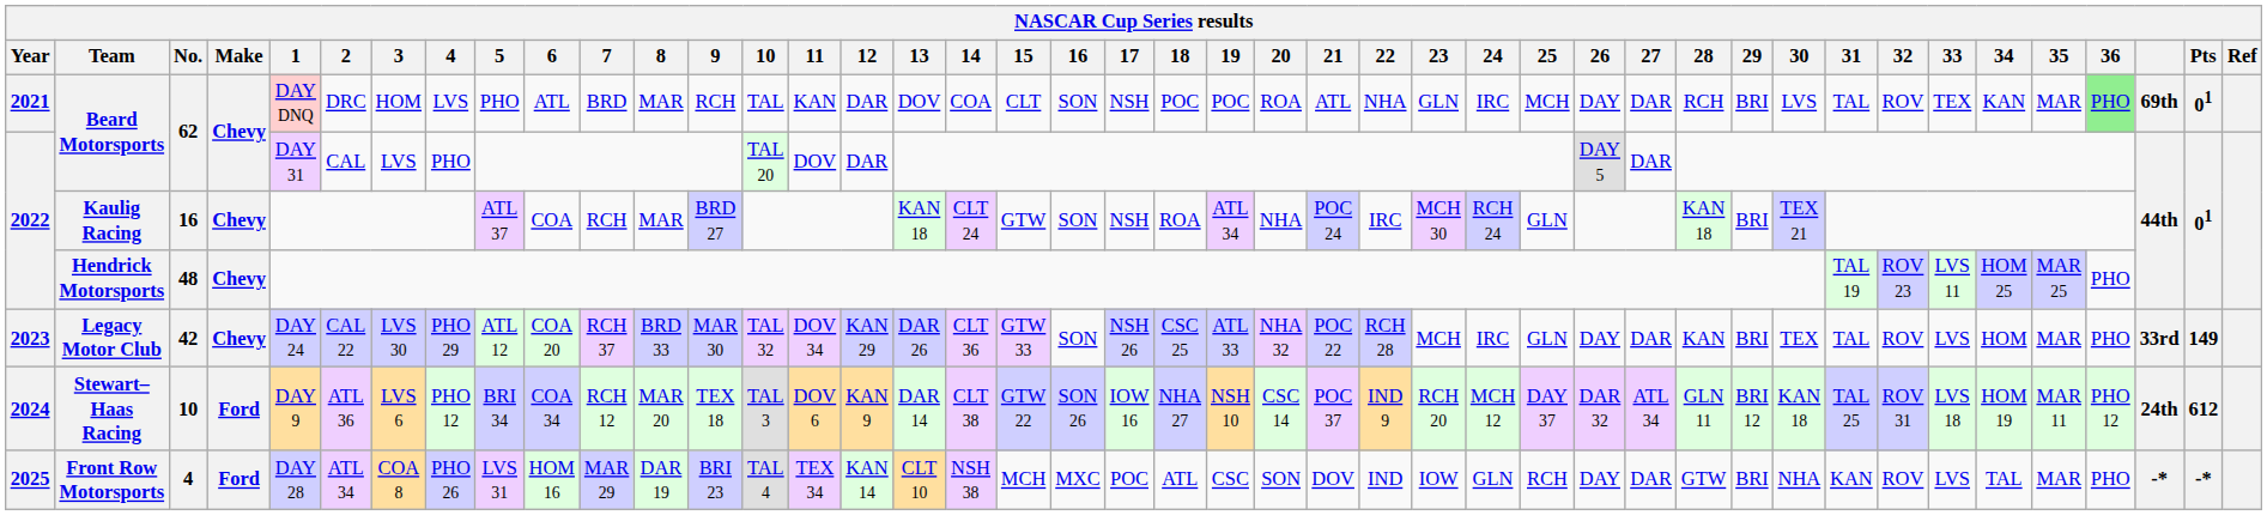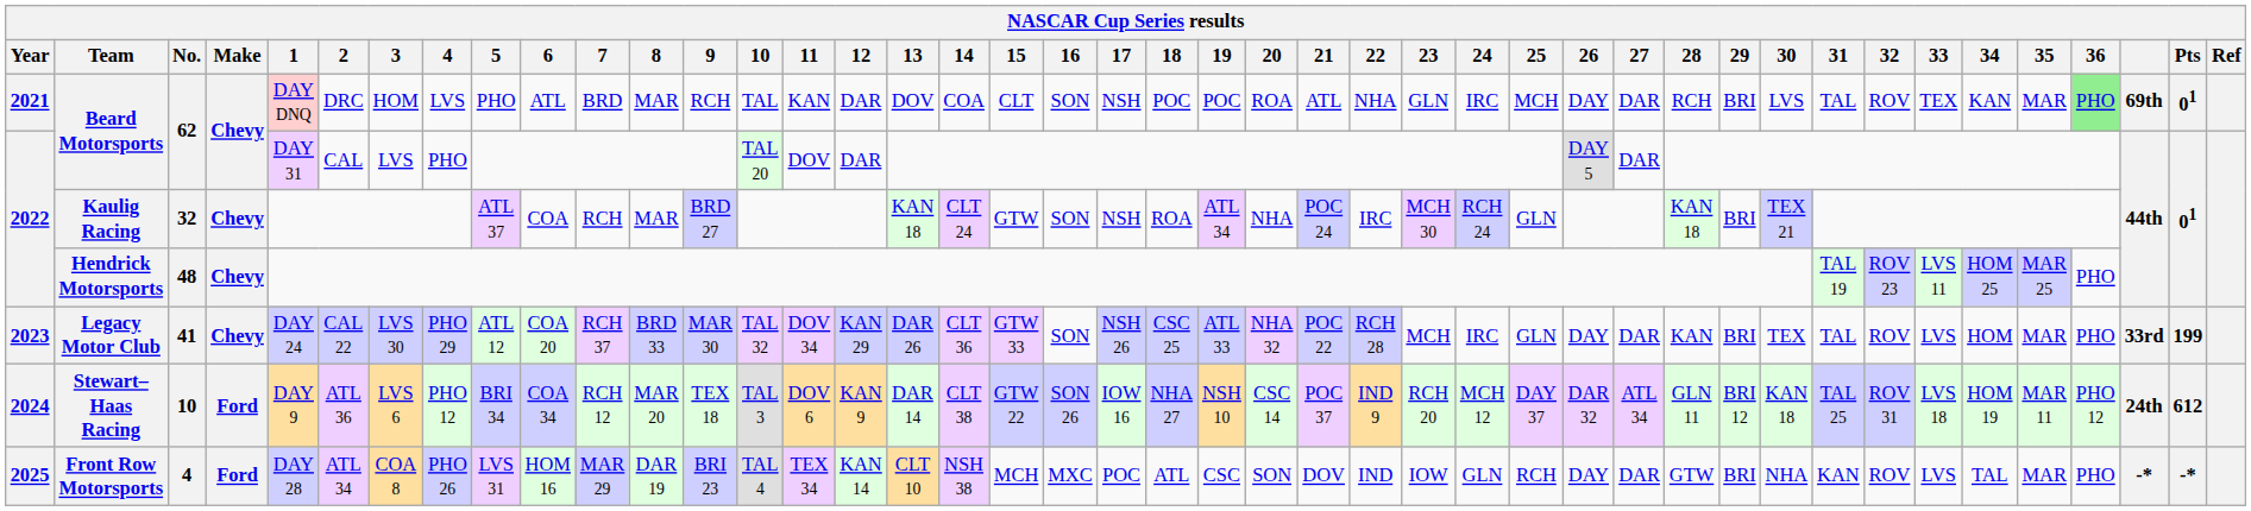 <table class="wikitable" style="text-align:center; font-size:75%">
 <tr>
 <th colspan=43><a href='#'>NASCAR Cup Series</a> results</th>
 </tr>
 <tr>
 <th>Year</th>
 <th>Team</th>
 <th>No.</th>
 <th>Make</th>
 <th>1</th>
 <th>2</th>
 <th>3</th>
 <th>4</th>
 <th>5</th>
 <th>6</th>
 <th>7</th>
 <th>8</th>
 <th>9</th>
 <th>10</th>
 <th>11</th>
 <th>12</th>
 <th>13</th>
 <th>14</th>
 <th>15</th>
 <th>16</th>
 <th>17</th>
 <th>18</th>
 <th>19</th>
 <th>20</th>
 <th>21</th>
 <th>22</th>
 <th>23</th>
 <th>24</th>
 <th>25</th>
 <th>26</th>
 <th>27</th>
 <th>28</th>
 <th>29</th>
 <th>30</th>
 <th>31</th>
 <th>32</th>
 <th>33</th>
 <th>34</th>
 <th>35</th>
 <th>36</th>
 <th></th>
 <th>Pts</th>
 <th>Ref</th>
 </tr>
 <tr>
 <th><a href='#'>2021</a></th>
 <th rowspan=2><a href='#'>Beard Motorsports</a></th>
 <th rowspan=2>62</th>
 <th rowspan=2><a href='#'>Chevy</a></th>
 <td style="background:#FFCFCF;"><a href='#'>DAY</a><br><small>DNQ</small></td>
 <td><a href='#'>DRC</a></td>
 <td><a href='#'>HOM</a></td>
 <td><a href='#'>LVS</a></td>
 <td><a href='#'>PHO</a></td>
 <td><a href='#'>ATL</a></td>
 <td><a href='#'>BRD</a></td>
 <td><a href='#'>MAR</a></td>
 <td><a href='#'>RCH</a></td>
 <td><a href='#'>TAL</a></td>
 <td><a href='#'>KAN</a></td>
 <td><a href='#'>DAR</a></td>
 <td><a href='#'>DOV</a></td>
 <td><a href='#'>COA</a></td>
 <td><a href='#'>CLT</a></td>
 <td><a href='#'>SON</a></td>
 <td><a href='#'>NSH</a></td>
 <td><a href='#'>POC</a></td>
 <td><a href='#'>POC</a></td>
 <td><a href='#'>ROA</a></td>
 <td><a href='#'>ATL</a></td>
 <td><a href='#'>NHA</a></td>
 <td><a href='#'>GLN</a></td>
 <td><a href='#'>IRC</a></td>
 <td><a href='#'>MCH</a></td>
 <td><a href='#'>DAY</a></td>
 <td><a href='#'>DAR</a></td>
 <td><a href='#'>RCH</a></td>
 <td><a href='#'>BRI</a></td>
 <td><a href='#'>LVS</a></td>
 <td><a href='#'>TAL</a></td>
 <td><a href='#'>ROV</a></td>
 <td><a href='#'>TEX</a></td>
 <td><a href='#'>KAN</a></td>
 <td><a href='#'>MAR</a></td>
 <td style="background: lightgreen;"><a href='#'>PHO</a></td>
 <th>69th</th>
 <th>0<sup>1</sup></th>
 <th></th>
 </tr>
 <tr>
 <th rowspan=3><a href='#'>2022</a></th>
 <td style="background:#EFCFFF;"><a href='#'>DAY</a><br><small>31</small></td>
 <td><a href='#'>CAL</a></td>
 <td><a href='#'>LVS</a></td>
 <td><a href='#'>PHO</a></td>
 <td colspan=5></td>
 <td style="background:#DFFFDF;"><a href='#'>TAL</a><br><small>20</small></td>
 <td><a href='#'>DOV</a></td>
 <td><a href='#'>DAR</a></td>
 <td colspan=13></td>
 <td style="background:#DFDFDF;"><a href='#'>DAY</a><br><small>5</small></td>
 <td><a href='#'>DAR</a></td>
 <td colspan=9></td>
 <th rowspan=3>44th</th>
 <th rowspan=3>0<sup>1</sup></th>
 <th rowspan=3></th>
 </tr>
 <tr>
 <th><a href='#'>Kaulig Racing</a></th>
-<th>16</th>
+<th>32</th>
 <th><a href='#'>Chevy</a></th>
 <td colspan=4></td>
 <td style="background:#EFCFFF;"><a href='#'>ATL</a><br><small>37</small></td>
 <td><a href='#'>COA</a></td>
 <td><a href='#'>RCH</a></td>
 <td><a href='#'>MAR</a></td>
 <td style="background:#CFCFFF;"><a href='#'>BRD</a><br><small>27</small></td>
 <td colspan=3></td>
 <td style="background:#DFFFDF;"><a href='#'>KAN</a><br><small>18</small></td>
 <td style="background:#EFCFFF;"><a href='#'>CLT</a><br><small>24</small></td>
 <td><a href='#'>GTW</a></td>
 <td><a href='#'>SON</a></td>
 <td><a href='#'>NSH</a></td>
 <td><a href='#'>ROA</a></td>
 <td style="background:#EFCFFF;"><a href='#'>ATL</a><br><small>34</small></td>
 <td><a href='#'>NHA</a></td>
 <td style="background:#CFCFFF;"><a href='#'>POC</a><br><small>24</small></td>
 <td><a href='#'>IRC</a></td>
 <td style="background:#EFCFFF;"><a href='#'>MCH</a><br><small>30</small></td>
 <td style="background:#CFCFFF;"><a href='#'>RCH</a><br><small>24</small></td>
 <td><a href='#'>GLN</a></td>
 <td colspan=2></td>
 <td style="background:#DFFFDF;"><a href='#'>KAN</a><br><small>18</small></td>
 <td><a href='#'>BRI</a></td>
 <td style="background:#CFCFFF;"><a href='#'>TEX</a><br><small>21</small></td>
 <td colspan=6></td>
 </tr>
 <tr>
 <th><a href='#'>Hendrick Motorsports</a></th>
 <th>48</th>
 <th><a href='#'>Chevy</a></th>
 <td colspan=30></td>
 <td style="background:#DFFFDF;"><a href='#'>TAL</a><br><small>19</small></td>
 <td style="background:#CFCFFF;"><a href='#'>ROV</a><br><small>23</small></td>
 <td style="background:#DFFFDF;"><a href='#'>LVS</a><br><small>11</small></td>
 <td style="background:#CFCFFF;"><a href='#'>HOM</a><br><small>25</small></td>
 <td style="background:#CFCFFF;"><a href='#'>MAR</a><br><small>25</small></td>
 <td><a href='#'>PHO</a></td>
 </tr>
 <tr>
 <th><a href='#'>2023</a></th>
 <th><a href='#'>Legacy Motor Club</a></th>
-<th>42</th>
+<th>41</th>
 <th><a href='#'>Chevy</a></th>
 <td style="background:#CFCFFF;"><a href='#'>DAY</a><br><small>24</small></td>
 <td style="background:#CFCFFF;"><a href='#'>CAL</a><br><small>22</small></td>
 <td style="background:#CFCFFF;"><a href='#'>LVS</a><br><small>30</small></td>
 <td style="background:#CFCFFF;"><a href='#'>PHO</a><br><small>29</small></td>
 <td style="background:#DFFFDF;"><a href='#'>ATL</a><br><small>12</small></td>
 <td style="background:#DFFFDF;"><a href='#'>COA</a><br><small>20</small></td>
 <td style="background:#EFCFFF;"><a href='#'>RCH</a><br><small>37</small></td>
 <td style="background:#CFCFFF;"><a href='#'>BRD</a><br><small>33</small></td>
 <td style="background:#CFCFFF;"><a href='#'>MAR</a><br><small>30</small></td>
 <td style="background:#EFCFFF;"><a href='#'>TAL</a><br><small>32</small></td>
 <td style="background:#EFCFFF;"><a href='#'>DOV</a><br><small>34</small></td>
 <td style="background:#CFCFFF;"><a href='#'>KAN</a><br><small>29</small></td>
 <td style="background:#CFCFFF;"><a href='#'>DAR</a><br><small>26</small></td>
 <td style="background:#EFCFFF;"><a href='#'>CLT</a><br><small>36</small></td>
 <td style="background:#EFCFFF;"><a href='#'>GTW</a><br><small>33</small></td>
 <td><a href='#'>SON</a></td>
 <td style="background:#CFCFFF;"><a href='#'>NSH</a><br><small>26</small></td>
 <td style="background:#CFCFFF;"><a href='#'>CSC</a><br><small>25</small></td>
 <td style="background:#CFCFFF;"><a href='#'>ATL</a><br><small>33</small></td>
 <td style="background:#EFCFFF;"><a href='#'>NHA</a><br><small>32</small></td>
 <td style="background:#CFCFFF;"><a href='#'>POC</a><br><small>22</small></td>
 <td style="background:#CFCFFF;"><a href='#'>RCH</a><br><small>28</small></td>
 <td><a href='#'>MCH</a></td>
 <td><a href='#'>IRC</a></td>
 <td><a href='#'>GLN</a></td>
 <td><a href='#'>DAY</a></td>
 <td><a href='#'>DAR</a></td>
 <td><a href='#'>KAN</a></td>
 <td><a href='#'>BRI</a></td>
 <td><a href='#'>TEX</a></td>
 <td><a href='#'>TAL</a></td>
 <td><a href='#'>ROV</a></td>
 <td><a href='#'>LVS</a></td>
 <td><a href='#'>HOM</a></td>
 <td><a href='#'>MAR</a></td>
 <td><a href='#'>PHO</a></td>
 <th>33rd</th>
-<th>149</th>
+<th>199</th>
 <th></th>
 </tr>
 <tr>
 <th><a href='#'>2024</a></th>
 <th><a href='#'>Stewart–Haas Racing</a></th>
 <th>10</th>
 <th><a href='#'>Ford</a></th>
 <td style="background:#FFDF9F;"><a href='#'>DAY</a><br><small>9</small></td>
 <td style="background:#EFCFFF;"><a href='#'>ATL</a><br><small>36</small></td>
 <td style="background:#FFDF9F;"><a href='#'>LVS</a><br><small>6</small></td>
 <td style="background:#DFFFDF;"><a href='#'>PHO</a><br><small>12</small></td>
 <td style="background:#CFCFFF;"><a href='#'>BRI</a><br><small>34</small></td>
 <td style="background:#CFCFFF;"><a href='#'>COA</a><br><small>34</small></td>
 <td style="background:#DFFFDF;"><a href='#'>RCH</a><br><small>12</small></td>
 <td style="background:#DFFFDF;"><a href='#'>MAR</a><br><small>20</small></td>
 <td style="background:#DFFFDF;"><a href='#'>TEX</a><br><small>18</small></td>
 <td style="background:#DFDFDF;"><a href='#'>TAL</a><br><small>3</small></td>
 <td style="background:#FFDF9F;"><a href='#'>DOV</a><br><small>6</small></td>
 <td style="background:#FFDF9F;"><a href='#'>KAN</a><br><small>9</small></td>
 <td style="background:#DFFFDF;"><a href='#'>DAR</a><br><small>14</small></td>
 <td style="background:#EFCFFF;"><a href='#'>CLT</a><br><small>38</small></td>
 <td style="background:#CFCFFF;"><a href='#'>GTW</a><br><small>22</small></td>
 <td style="background:#CFCFFF;"><a href='#'>SON</a><br><small>26</small></td>
 <td style="background:#DFFFDF;"><a href='#'>IOW</a><br><small>16</small></td>
 <td style="background:#CFCFFF;"><a href='#'>NHA</a><br><small>27</small></td>
 <td style="background:#FFDF9F;"><a href='#'>NSH</a><br><small>10</small></td>
 <td style="background:#DFFFDF;"><a href='#'>CSC</a><br><small>14</small></td>
 <td style="background:#EFCFFF;"><a href='#'>POC</a><br><small>37</small></td>
 <td style="background:#FFDF9F;"><a href='#'>IND</a><br><small>9</small></td>
 <td style="background:#DFFFDF;"><a href='#'>RCH</a><br><small>20</small></td>
 <td style="background:#DFFFDF;"><a href='#'>MCH</a><br><small>12</small></td>
 <td style="background:#EFCFFF;"><a href='#'>DAY</a><br><small>37</small></td>
 <td style="background:#EFCFFF;"><a href='#'>DAR</a><br><small>32</small></td>
 <td style="background:#EFCFFF;"><a href='#'>ATL</a><br><small>34</small></td>
 <td style="background:#DFFFDF;"><a href='#'>GLN</a><br><small>11</small></td>
 <td style="background:#DFFFDF;"><a href='#'>BRI</a><br><small>12</small></td>
 <td style="background:#DFFFDF;"><a href='#'>KAN</a><br><small>18</small></td>
 <td style="background:#CFCFFF;"><a href='#'>TAL</a><br><small>25</small></td>
 <td style="background:#CFCFFF;"><a href='#'>ROV</a><br><small>31</small></td>
 <td style="background:#DFFFDF;"><a href='#'>LVS</a><br><small>18</small></td>
 <td style="background:#DFFFDF;"><a href='#'>HOM</a><br><small>19</small></td>
 <td style="background:#DFFFDF;"><a href='#'>MAR</a><br><small>11</small></td>
 <td style="background:#DFFFDF;"><a href='#'>PHO</a><br><small>12</small></td>
 <th>24th</th>
 <th>612</th>
 <th></th>
 </tr>
 <tr>
 <th><a href='#'>2025</a></th>
 <th><a href='#'>Front Row Motorsports</a></th>
 <th>4</th>
 <th><a href='#'>Ford</a></th>
 <td style="background:#CFCFFF;"><a href='#'>DAY</a><br><small>28</small></td>
 <td style="background:#EFCFFF;"><a href='#'>ATL</a><br><small>34</small></td>
 <td style="background:#FFDF9F;"><a href='#'>COA</a><br><small>8</small></td>
 <td style="background:#CFCFFF;"><a href='#'>PHO</a><br><small>26</small></td>
 <td style="background:#EFCFFF;"><a href='#'>LVS</a><br><small>31</small></td>
 <td style="background:#DFFFDF;"><a href='#'>HOM</a><br><small>16</small></td>
 <td style="background:#CFCFFF;"><a href='#'>MAR</a><br><small>29</small></td>
 <td style="background:#DFFFDF;"><a href='#'>DAR</a><br><small>19</small></td>
 <td style="background:#CFCFFF;"><a href='#'>BRI</a><br><small>23</small></td>
 <td style="background:#DFDFDF;"><a href='#'>TAL</a><br><small>4</small></td>
 <td style="background:#EFCFFF;"><a href='#'>TEX</a><br><small>34</small></td>
 <td style="background:#DFFFDF;"><a href='#'>KAN</a><br><small>14</small></td>
 <td style="background:#FFDF9F;"><a href='#'>CLT</a><br><small>10</small></td>
 <td style="background:#EFCFFF;"><a href='#'>NSH</a><br><small>38</small></td>
 <td style="background:#;"><a href='#'>MCH</a><br><small></small></td>
 <td><a href='#'>MXC</a></td>
 <td><a href='#'>POC</a></td>
 <td><a href='#'>ATL</a></td>
 <td><a href='#'>CSC</a></td>
 <td><a href='#'>SON</a></td>
 <td><a href='#'>DOV</a></td>
 <td><a href='#'>IND</a></td>
 <td><a href='#'>IOW</a></td>
 <td><a href='#'>GLN</a></td>
 <td><a href='#'>RCH</a></td>
 <td><a href='#'>DAY</a></td>
 <td><a href='#'>DAR</a></td>
 <td><a href='#'>GTW</a></td>
 <td><a href='#'>BRI</a></td>
 <td><a href='#'>NHA</a></td>
 <td><a href='#'>KAN</a></td>
 <td><a href='#'>ROV</a></td>
 <td><a href='#'>LVS</a></td>
 <td><a href='#'>TAL</a></td>
 <td><a href='#'>MAR</a></td>
 <td><a href='#'>PHO</a></td>
 <th>-*</th>
 <th>-*</th>
 <th></th>
 </tr>
 </table>
